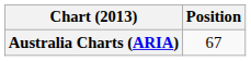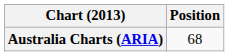 <table class="wikitable plainrowheaders" style="text-align:center">
 <tr>
 <th scope="col">Chart (2013)</th>
 <th scope="col">Position</th>
 </tr>
 <tr>
 <th scope="row">Australia Charts (<a href='#'>ARIA</a>) </th>
-<td>67</td>
+<td>68</td>
 </tr>
 </table>
